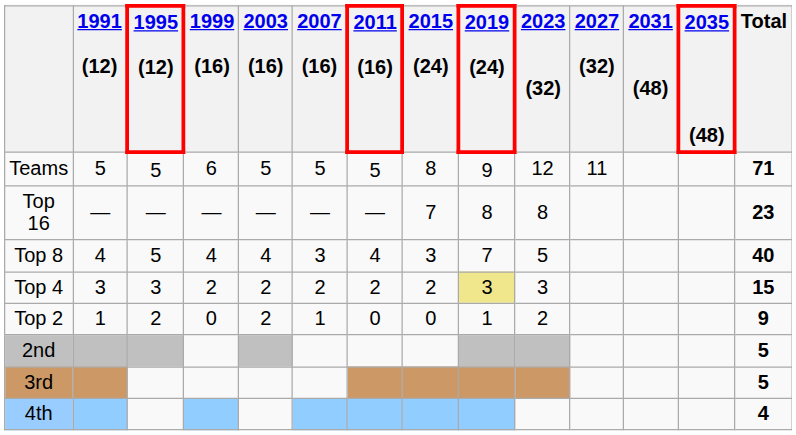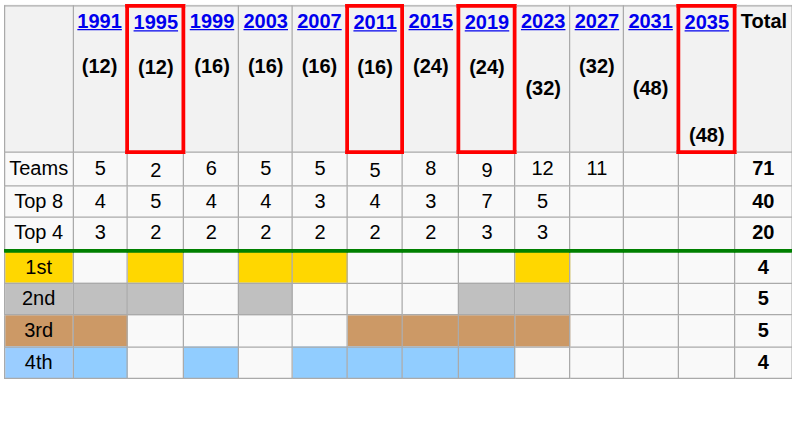 <table class="wikitable" style="text-align: center">
 <tr valign=top>
 <th></th>
 <th><a href='#'>1991</a><br> <br>(12)</th>
 <th style="border:3px solid red"><a href='#'>1995</a><br><br>(12)</th>
 <th><a href='#'>1999</a><br> <br>(16)</th>
 <th><a href='#'>2003</a><br> <br>(16)</th>
 <th><a href='#'>2007</a><br> <br>(16)</th>
 <th style="border:3px solid red"><a href='#'>2011</a><br><br>(16)</th>
 <th><a href='#'>2015</a><br> <br>(24)</th>
 <th style="border:3px solid red"><a href='#'>2019</a><br><br>(24)</th>
 <th><a href='#'>2023</a><br> <br> <br>(32)</th>
 <th><a href='#'>2027</a><br> <br>(32)</th>
 <th><a href='#'>2031</a><br> <br> <br>(48)</th>
 <th style="border:3px solid red"><a href='#'>2035</a><br> <br> <br> <br> <br>(48)</th>
 <th>Total</th>
 </tr>
 <tr>
 <td>Teams</td>
 <td>5</td>
-<td>5</td>
+<td>2</td>
 <td>6</td>
 <td>5</td>
 <td>5</td>
 <td>5</td>
 <td>8</td>
 <td>9</td>
 <td>12</td>
 <td>11</td>
 <td></td>
 <td></td>
 <td><strong>71</strong></td>
-</tr>
-<tr>
-<td>Top 16</td>
-<td>—</td>
-<td>—</td>
-<td>—</td>
-<td>—</td>
-<td>—</td>
-<td>—</td>
-<td>7</td>
-<td>8</td>
-<td>8</td>
-<td></td>
-<td></td>
-<td></td>
-<td><strong>23</strong></td>
 </tr>
 <tr>
 <td>Top 8</td>
 <td>4</td>
 <td>5</td>
 <td>4</td>
 <td>4</td>
 <td>3</td>
 <td>4</td>
 <td>3</td>
 <td>7</td>
 <td>5</td>
 <td></td>
 <td></td>
 <td></td>
 <td><strong>40</strong></td>
 </tr>
 <tr>
 <td>Top 4</td>
 <td>3</td>
-<td>3</td>
 <td>2</td>
 <td>2</td>
 <td>2</td>
 <td>2</td>
 <td>2</td>
-<td style="background: khaki;">3</td>
+<td>2</td>
+<td>3</td>
 <td>3</td>
 <td></td>
 <td></td>
 <td></td>
-<td><strong>15</strong></td>
+<td><strong>20</strong></td>
 </tr>
-<tr>
-<td>Top 2</td>
-<td>1</td>
-<td>2</td>
-<td>0</td>
-<td>2</td>
-<td>1</td>
-<td>0</td>
-<td>0</td>
-<td>1</td>
-<td>2</td>
+<tr style="border-top:3px solid green;">
+<td bgcolor=gold>1st</td>
+<td></td>
+<td bgcolor=gold></td>
+<td></td>
+<td bgcolor=gold></td>
+<td bgcolor=gold></td>
 <td></td>
 <td></td>
 <td></td>
-<td><strong>9</strong></td>
+<td bgcolor=gold></td>
+<td></td>
+<td></td>
+<td></td>
+<td><strong>4</strong></td>
 </tr>
 <tr>
 <td bgcolor=silver>2nd</td>
 <td bgcolor=silver></td>
 <td bgcolor=silver></td>
 <td></td>
 <td bgcolor=silver></td>
 <td></td>
 <td></td>
 <td></td>
 <td bgcolor=silver></td>
 <td bgcolor=silver></td>
 <td></td>
 <td></td>
 <td></td>
 <td><strong>5</strong></td>
 </tr>
 <tr>
 <td bgcolor=#cc9966>3rd</td>
 <td bgcolor=cc9966></td>
 <td></td>
 <td></td>
 <td></td>
 <td></td>
 <td bgcolor=cc9966></td>
 <td bgcolor=cc9966></td>
 <td bgcolor=cc9966></td>
 <td bgcolor=cc9966></td>
 <td></td>
 <td></td>
 <td></td>
 <td><strong>5</strong></td>
 </tr>
 <tr>
 <td bgcolor=#9acdff>4th</td>
 <td bgcolor=91cdff></td>
 <td></td>
 <td bgcolor=91cdff></td>
 <td></td>
 <td bgcolor=91cdff></td>
 <td bgcolor=91cdff></td>
 <td bgcolor=91cdff></td>
 <td bgcolor=91cdff></td>
 <td></td>
 <td></td>
 <td></td>
 <td></td>
 <td><strong>4</strong></td>
 </tr>
 </table>
